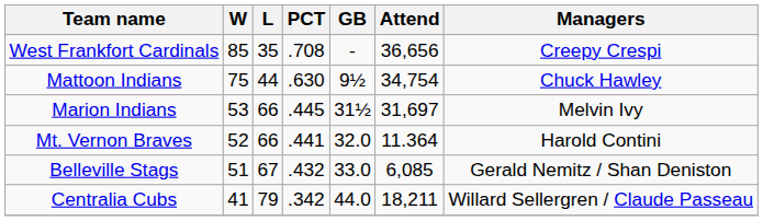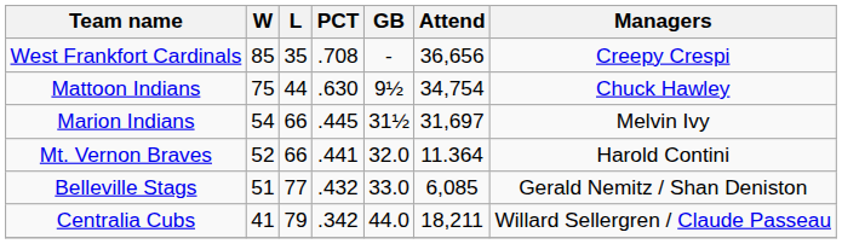 <table class="wikitable">
 <tr>
 <th>Team name</th>
 <th>W</th>
 <th>L</th>
 <th>PCT</th>
 <th>GB</th>
 <th>Attend</th>
 <th>Managers</th>
 </tr>
 <tr align=center>
 <td><a href='#'>West Frankfort Cardinals</a></td>
 <td>85</td>
 <td>35</td>
 <td>.708</td>
 <td>-</td>
 <td>36,656</td>
 <td><a href='#'>Creepy Crespi</a></td>
 </tr>
 <tr align=center>
 <td><a href='#'>Mattoon Indians</a></td>
 <td>75</td>
 <td>44</td>
 <td>.630</td>
 <td>9½</td>
 <td>34,754</td>
 <td><a href='#'>Chuck Hawley</a></td>
 </tr>
 <tr align=center>
 <td><a href='#'>Marion Indians</a></td>
-<td>53</td>
+<td>54</td>
 <td>66</td>
 <td>.445</td>
 <td>31½</td>
 <td>31,697</td>
 <td>Melvin Ivy</td>
 </tr>
 <tr align=center>
 <td><a href='#'>Mt. Vernon Braves</a></td>
 <td>52</td>
 <td>66</td>
 <td>.441</td>
 <td>32.0</td>
 <td>11.364</td>
 <td>Harold Contini</td>
 </tr>
 <tr align=center>
 <td><a href='#'>Belleville Stags</a></td>
 <td>51</td>
-<td>67</td>
+<td>77</td>
 <td>.432</td>
 <td>33.0</td>
 <td>6,085</td>
 <td>Gerald Nemitz / Shan Deniston</td>
 </tr>
 <tr align=center>
 <td><a href='#'>Centralia Cubs</a></td>
 <td>41</td>
 <td>79</td>
 <td>.342</td>
 <td>44.0</td>
 <td>18,211</td>
 <td>Willard Sellergren / <a href='#'>Claude Passeau</a></td>
 </tr>
 <tr align=center>
 </tr>
 </table>
